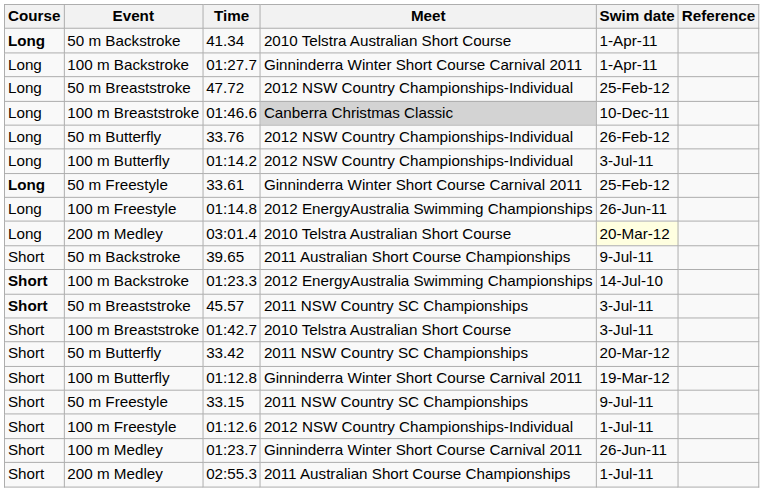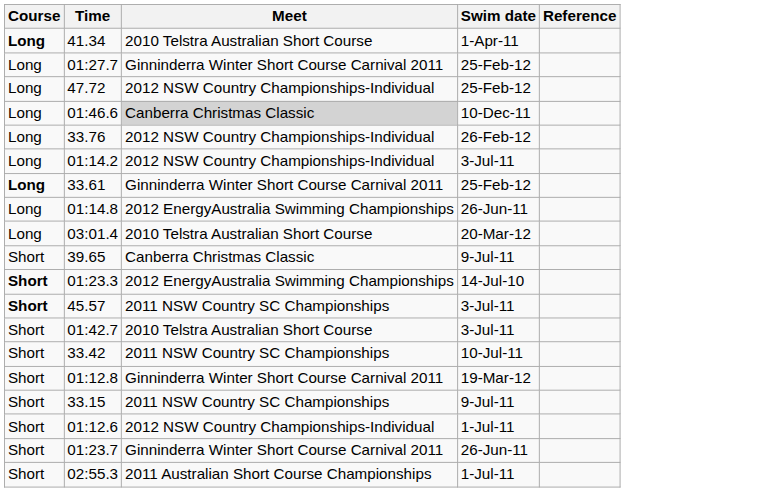 <table class="wikitable sortable">
 <tr>
 <th>Course</th>
-<th>Event</th>
 <th>Time</th>
 <th>Meet</th>
 <th>Swim date</th>
 <th>Reference</th>
 </tr>
 <tr>
 <td><strong>Long</strong></td>
-<td>50 m Backstroke</td>
 <td>41.34</td>
 <td>2010 Telstra Australian Short Course</td>
 <td>1-Apr-11</td>
 <td></td>
 </tr>
 <tr>
 <td>Long</td>
-<td>100 m Backstroke</td>
 <td>01:27.7</td>
 <td>Ginninderra Winter Short Course Carnival 2011</td>
-<td>1-Apr-11</td>
+<td>25-Feb-12</td>
 <td></td>
 </tr>
 <tr>
 <td>Long</td>
-<td>50 m Breaststroke</td>
 <td>47.72</td>
 <td>2012 NSW Country Championships-Individual</td>
 <td>25-Feb-12</td>
 <td></td>
 </tr>
 <tr>
 <td>Long</td>
-<td>100 m Breaststroke</td>
 <td>01:46.6</td>
 <td style="background: lightgrey;">Canberra Christmas Classic</td>
 <td>10-Dec-11</td>
 <td></td>
 </tr>
 <tr>
 <td>Long</td>
-<td>50 m Butterfly</td>
 <td>33.76</td>
 <td>2012 NSW Country Championships-Individual</td>
 <td>26-Feb-12</td>
 <td></td>
 </tr>
 <tr>
 <td>Long</td>
-<td>100 m Butterfly</td>
 <td>01:14.2</td>
 <td>2012 NSW Country Championships-Individual</td>
 <td>3-Jul-11</td>
 <td></td>
 </tr>
 <tr>
 <td><strong>Long</strong></td>
-<td>50 m Freestyle</td>
 <td>33.61</td>
 <td>Ginninderra Winter Short Course Carnival 2011</td>
 <td>25-Feb-12</td>
 <td></td>
 </tr>
 <tr>
 <td>Long</td>
-<td>100 m Freestyle</td>
 <td>01:14.8</td>
 <td>2012 EnergyAustralia Swimming Championships</td>
 <td>26-Jun-11</td>
 <td></td>
 </tr>
 <tr>
 <td>Long</td>
-<td>200 m Medley</td>
 <td>03:01.4</td>
 <td>2010 Telstra Australian Short Course</td>
-<td style="background: lightyellow;">20-Mar-12</td>
+<td>20-Mar-12</td>
 <td></td>
 </tr>
 <tr>
 <td>Short</td>
-<td>50 m Backstroke</td>
 <td>39.65</td>
-<td>2011 Australian Short Course Championships</td>
+<td>Canberra Christmas Classic</td>
 <td>9-Jul-11</td>
 <td></td>
 </tr>
 <tr>
 <td><strong>Short</strong></td>
-<td>100 m Backstroke</td>
 <td>01:23.3</td>
 <td>2012 EnergyAustralia Swimming Championships</td>
 <td>14-Jul-10</td>
 <td></td>
 </tr>
 <tr>
 <td><strong>Short</strong></td>
-<td>50 m Breaststroke</td>
 <td>45.57</td>
 <td>2011 NSW Country SC Championships</td>
 <td>3-Jul-11</td>
 <td></td>
 </tr>
 <tr>
 <td>Short</td>
-<td>100 m Breaststroke</td>
 <td>01:42.7</td>
 <td>2010 Telstra Australian Short Course</td>
 <td>3-Jul-11</td>
 <td></td>
 </tr>
 <tr>
 <td>Short</td>
-<td>50 m Butterfly</td>
 <td>33.42</td>
 <td>2011 NSW Country SC Championships</td>
-<td>20-Mar-12</td>
+<td>10-Jul-11</td>
 <td></td>
 </tr>
 <tr>
 <td>Short</td>
-<td>100 m Butterfly</td>
 <td>01:12.8</td>
 <td>Ginninderra Winter Short Course Carnival 2011</td>
 <td>19-Mar-12</td>
 <td></td>
 </tr>
 <tr>
 <td>Short</td>
-<td>50 m Freestyle</td>
 <td>33.15</td>
 <td>2011 NSW Country SC Championships</td>
 <td>9-Jul-11</td>
 <td></td>
 </tr>
 <tr>
 <td>Short</td>
-<td>100 m Freestyle</td>
 <td>01:12.6</td>
 <td>2012 NSW Country Championships-Individual</td>
 <td>1-Jul-11</td>
 <td></td>
 </tr>
 <tr>
 <td>Short</td>
-<td>100 m Medley</td>
 <td>01:23.7</td>
 <td>Ginninderra Winter Short Course Carnival 2011</td>
 <td>26-Jun-11</td>
 <td></td>
 </tr>
 <tr>
 <td>Short</td>
-<td>200 m Medley</td>
 <td>02:55.3</td>
 <td>2011 Australian Short Course Championships</td>
 <td>1-Jul-11</td>
 <td></td>
 </tr>
 </table>
